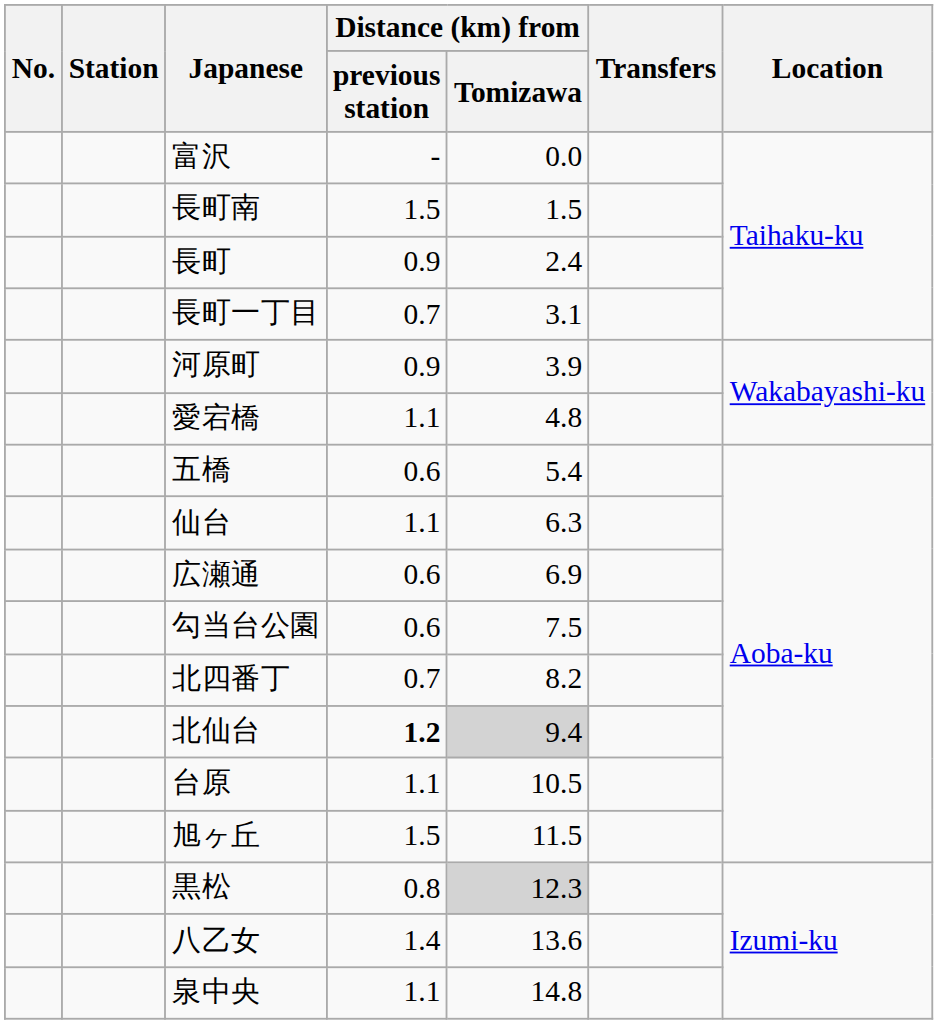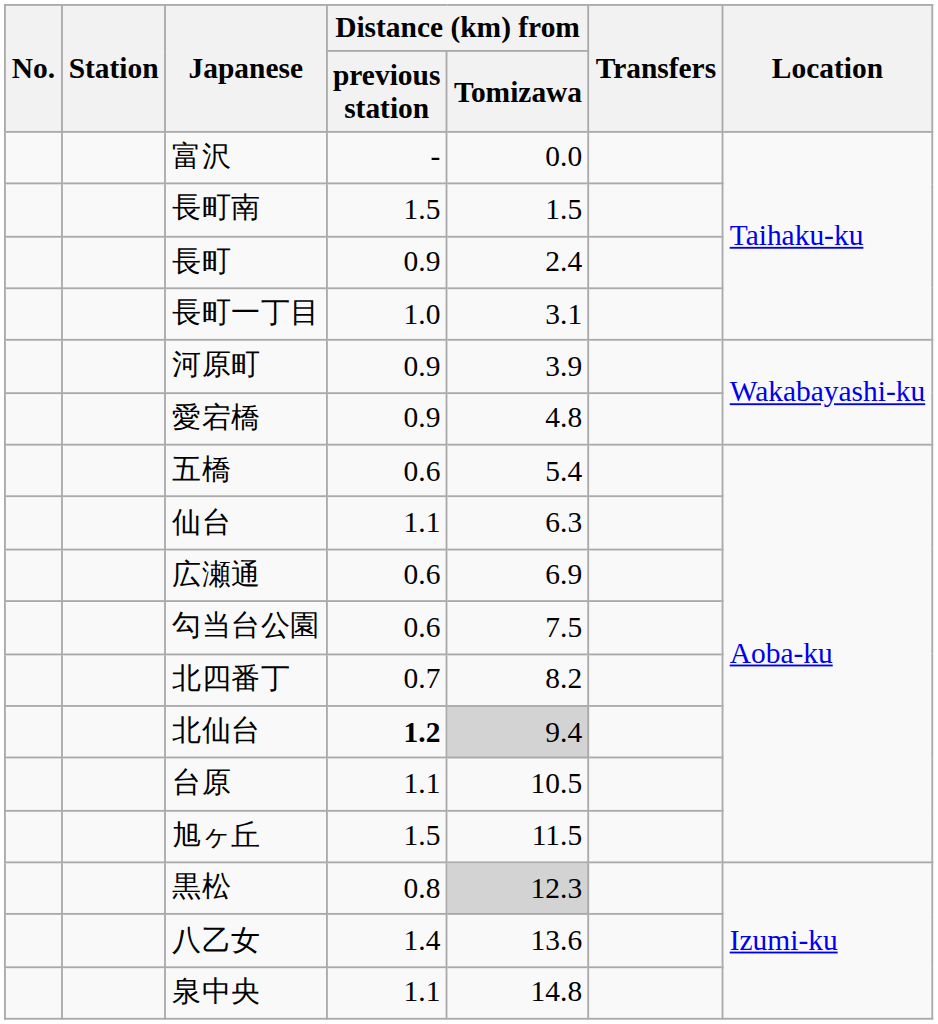 <table class="wikitable">
 <tr>
 <th rowspan="2">No.</th>
 <th rowspan="2">Station</th>
 <th rowspan="2">Japanese</th>
 <th colspan="2">Distance (km) from</th>
 <th rowspan="2">Transfers</th>
 <th rowspan="2">Location</th>
 </tr>
 <tr>
 <th>previous<br>station</th>
 <th>Tomizawa</th>
 </tr>
 <tr>
 <td></td>
 <td></td>
 <td>富沢</td>
 <td align="right">-</td>
 <td align="right">0.0</td>
 <td></td>
 <td rowspan="4"><a href='#'>Taihaku-ku</a></td>
 </tr>
 <tr>
 <td></td>
 <td></td>
 <td>長町南</td>
 <td align="right">1.5</td>
 <td align="right">1.5</td>
 <td></td>
 </tr>
 <tr>
 <td></td>
 <td></td>
 <td>長町</td>
 <td align="right">0.9</td>
 <td align="right">2.4</td>
 <td></td>
 </tr>
 <tr>
 <td></td>
 <td></td>
 <td>長町一丁目</td>
-<td align="right">0.7</td>
+<td align="right">1.0</td>
 <td align="right">3.1</td>
 <td></td>
 </tr>
 <tr>
 <td></td>
 <td></td>
 <td>河原町</td>
 <td align="right">0.9</td>
 <td align="right">3.9</td>
 <td></td>
 <td rowspan="2"><a href='#'>Wakabayashi-ku</a></td>
 </tr>
 <tr>
 <td></td>
 <td></td>
 <td>愛宕橋</td>
-<td align="right">1.1</td>
+<td align="right">0.9</td>
 <td align="right">4.8</td>
 <td></td>
 </tr>
 <tr>
 <td></td>
 <td></td>
 <td>五橋</td>
 <td align="right">0.6</td>
 <td align="right">5.4</td>
 <td></td>
 <td rowspan="8"><a href='#'>Aoba-ku</a></td>
 </tr>
 <tr>
 <td></td>
 <td></td>
 <td>仙台</td>
 <td align="right">1.1</td>
 <td align="right">6.3</td>
 <td></td>
 </tr>
 <tr>
 <td></td>
 <td></td>
 <td>広瀬通</td>
 <td align="right">0.6</td>
 <td align="right">6.9</td>
 <td></td>
 </tr>
 <tr>
 <td></td>
 <td></td>
 <td>勾当台公園</td>
 <td align="right">0.6</td>
 <td align="right">7.5</td>
 <td></td>
 </tr>
 <tr>
 <td></td>
 <td></td>
 <td>北四番丁</td>
 <td align="right">0.7</td>
 <td align="right">8.2</td>
 <td></td>
 </tr>
 <tr>
 <td></td>
 <td></td>
 <td>北仙台</td>
 <td align="right"><strong>1.2</strong></td>
 <td align="right" style="background: lightgrey;">9.4</td>
 <td></td>
 </tr>
 <tr>
 <td></td>
 <td></td>
 <td>台原</td>
 <td align="right">1.1</td>
 <td align="right">10.5</td>
 <td></td>
 </tr>
 <tr>
 <td></td>
 <td></td>
 <td>旭ヶ丘</td>
 <td align="right">1.5</td>
 <td align="right">11.5</td>
 <td></td>
 </tr>
 <tr>
 <td></td>
 <td></td>
 <td>黒松</td>
 <td align="right">0.8</td>
 <td align="right" style="background: lightgrey;">12.3</td>
 <td></td>
 <td rowspan="3"><a href='#'>Izumi-ku</a></td>
 </tr>
 <tr>
 <td></td>
 <td></td>
 <td>八乙女</td>
 <td align="right">1.4</td>
 <td align="right">13.6</td>
 <td></td>
 </tr>
 <tr>
 <td></td>
 <td></td>
 <td>泉中央</td>
 <td align="right">1.1</td>
 <td align="right">14.8</td>
 <td></td>
 </tr>
 </table>
